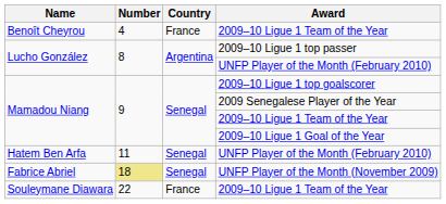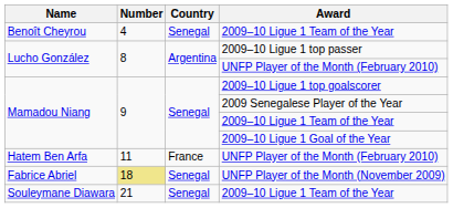 <table class="wikitable" border="1">
 <tr>
 <th>Name</th>
 <th>Number</th>
 <th>Country</th>
 <th>Award</th>
 </tr>
 <tr>
 <td><a href='#'>Benoît Cheyrou</a></td>
 <td>4</td>
-<td> France</td>
+<td> <a href='#'>Senegal</a></td>
 <td><a href='#'>2009–10 Ligue 1 Team of the Year</a></td>
 </tr>
 <tr>
 <td rowspan=2><a href='#'>Lucho González</a></td>
 <td rowspan=2>8</td>
 <td rowspan=2> <a href='#'>Argentina</a></td>
 <td>2009–10 Ligue 1 top passer</td>
 </tr>
 <tr>
 <td><a href='#'>UNFP Player of the Month (February 2010)</a></td>
 </tr>
 <tr>
 <td rowspan=4><a href='#'>Mamadou Niang</a></td>
 <td rowspan=4>9</td>
 <td rowspan=4> <a href='#'>Senegal</a></td>
 <td><a href='#'>2009–10 Ligue 1 top goalscorer</a></td>
 </tr>
 <tr>
 <td>2009 Senegalese Player of the Year</td>
 </tr>
 <tr>
 <td><a href='#'>2009–10 Ligue 1 Team of the Year</a></td>
 </tr>
 <tr>
 <td><a href='#'>2009–10 Ligue 1 Goal of the Year</a></td>
 </tr>
 <tr>
 <td><a href='#'>Hatem Ben Arfa</a></td>
 <td>11</td>
-<td> <a href='#'>Senegal</a></td>
+<td> France</td>
 <td><a href='#'>UNFP Player of the Month (February 2010)</a></td>
 </tr>
 <tr>
 <td><a href='#'>Fabrice Abriel</a></td>
 <td style="background: khaki;">18</td>
 <td> <a href='#'>Senegal</a></td>
 <td><a href='#'>UNFP Player of the Month (November 2009)</a></td>
 </tr>
 <tr>
 <td><a href='#'>Souleymane Diawara</a></td>
-<td>22</td>
-<td> France</td>
+<td>21</td>
+<td> <a href='#'>Senegal</a></td>
 <td><a href='#'>2009–10 Ligue 1 Team of the Year</a></td>
 </tr>
 </table>
